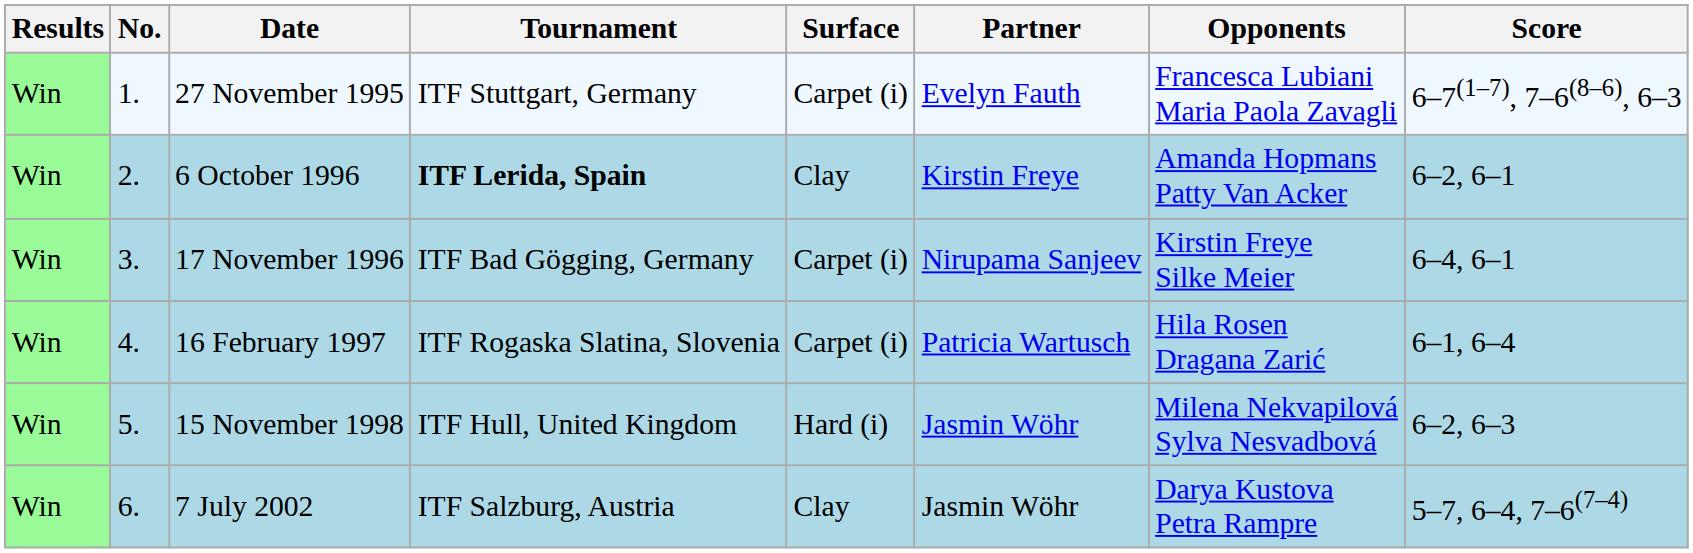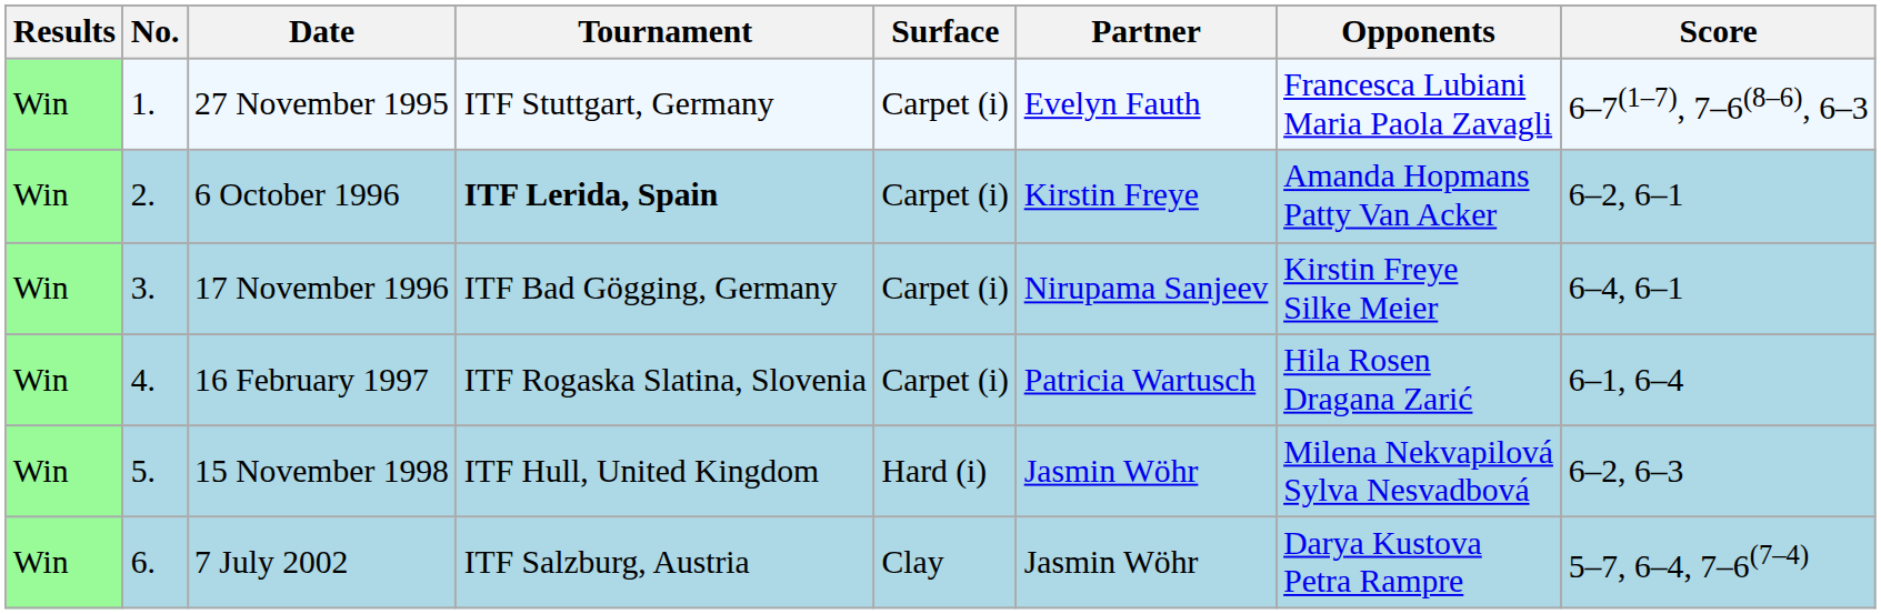 <table class="wikitable" style="font-size:97%;">
 <tr>
 <th>Results</th>
 <th>No.</th>
 <th>Date</th>
 <th>Tournament</th>
 <th>Surface</th>
 <th>Partner</th>
 <th>Opponents</th>
 <th>Score</th>
 </tr>
 <tr style="background:#f0f8ff;">
 <td style="background:#98fb98;">Win</td>
 <td>1.</td>
 <td>27 November 1995</td>
 <td>ITF Stuttgart, Germany</td>
 <td>Carpet (i)</td>
 <td> <a href='#'>Evelyn Fauth</a></td>
 <td> <a href='#'>Francesca Lubiani</a> <br>  <a href='#'>Maria Paola Zavagli</a></td>
 <td>6–7<sup>(1–7)</sup>, 7–6<sup>(8–6)</sup>, 6–3</td>
 </tr>
 <tr style="background:lightblue;">
 <td style="background:#98fb98;">Win</td>
 <td>2.</td>
 <td>6 October 1996</td>
 <td><strong>ITF Lerida, Spain</strong></td>
-<td>Clay</td>
+<td>Carpet (i)</td>
 <td> <a href='#'>Kirstin Freye</a></td>
 <td> <a href='#'>Amanda Hopmans</a> <br>  <a href='#'>Patty Van Acker</a></td>
 <td>6–2, 6–1</td>
 </tr>
 <tr bgcolor="lightblue">
 <td style="background:#98fb98;">Win</td>
 <td>3.</td>
 <td>17 November 1996</td>
 <td>ITF Bad Gögging, Germany</td>
 <td>Carpet (i)</td>
 <td> <a href='#'>Nirupama Sanjeev</a></td>
 <td> <a href='#'>Kirstin Freye</a> <br>  <a href='#'>Silke Meier</a></td>
 <td>6–4, 6–1</td>
 </tr>
 <tr style="background:lightblue;">
 <td style="background:#98fb98;">Win</td>
 <td>4.</td>
 <td>16 February 1997</td>
 <td>ITF Rogaska Slatina, Slovenia</td>
 <td>Carpet (i)</td>
 <td> <a href='#'>Patricia Wartusch</a></td>
 <td> <a href='#'>Hila Rosen</a> <br>  <a href='#'>Dragana Zarić</a></td>
 <td>6–1, 6–4</td>
 </tr>
 <tr bgcolor="lightblue">
 <td style="background:#98fb98;">Win</td>
 <td>5.</td>
 <td>15 November 1998</td>
 <td>ITF Hull, United Kingdom</td>
 <td>Hard (i)</td>
 <td> <a href='#'>Jasmin Wöhr</a></td>
 <td> <a href='#'>Milena Nekvapilová</a> <br>  <a href='#'>Sylva Nesvadbová</a></td>
 <td>6–2, 6–3</td>
 </tr>
 <tr bgcolor="lightblue">
 <td style="background:#98fb98;">Win</td>
 <td>6.</td>
 <td>7 July 2002</td>
 <td>ITF Salzburg, Austria</td>
 <td>Clay</td>
 <td> Jasmin Wöhr</td>
 <td> <a href='#'>Darya Kustova</a> <br>  <a href='#'>Petra Rampre</a></td>
 <td>5–7, 6–4, 7–6<sup>(7–4)</sup></td>
 </tr>
 </table>
